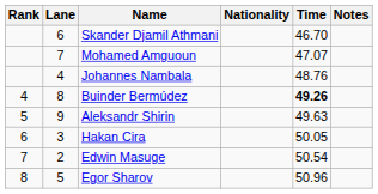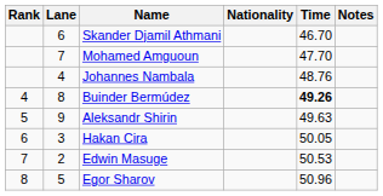 <table class="wikitable sortable" style="text-align:center">
 <tr>
 <th>Rank</th>
 <th>Lane</th>
 <th>Name</th>
 <th>Nationality</th>
 <th>Time</th>
 <th>Notes</th>
 </tr>
 <tr>
 <td></td>
 <td>6</td>
 <td align="left"><a href='#'>Skander Djamil Athmani</a></td>
 <td align="left"></td>
 <td>46.70</td>
 <td><strong></strong></td>
 </tr>
 <tr>
 <td></td>
 <td>7</td>
 <td align="left"><a href='#'>Mohamed Amguoun</a></td>
 <td align="left"></td>
-<td>47.07</td>
+<td>47.70</td>
 <td></td>
 </tr>
 <tr>
 <td></td>
 <td>4</td>
 <td align="left"><a href='#'>Johannes Nambala</a></td>
 <td align="left"></td>
 <td>48.76</td>
 <td></td>
 </tr>
 <tr>
 <td>4</td>
 <td>8</td>
 <td align="left"><a href='#'>Buinder Bermúdez</a></td>
 <td align="left"></td>
 <td><strong>49.26</strong></td>
 <td></td>
 </tr>
 <tr>
 <td>5</td>
 <td>9</td>
 <td align="left"><a href='#'>Aleksandr Shirin</a></td>
 <td align="left"></td>
 <td>49.63</td>
 <td></td>
 </tr>
 <tr>
 <td>6</td>
 <td>3</td>
 <td align="left"><a href='#'>Hakan Cira</a></td>
 <td align="left"></td>
 <td>50.05</td>
 <td></td>
 </tr>
 <tr>
 <td>7</td>
 <td>2</td>
 <td align="left"><a href='#'>Edwin Masuge</a></td>
 <td align="left"></td>
-<td>50.54</td>
+<td>50.53</td>
 <td></td>
 </tr>
 <tr>
 <td>8</td>
 <td>5</td>
 <td align="left"><a href='#'>Egor Sharov</a></td>
 <td align="left"></td>
 <td>50.96</td>
 <td></td>
 </tr>
 </table>
